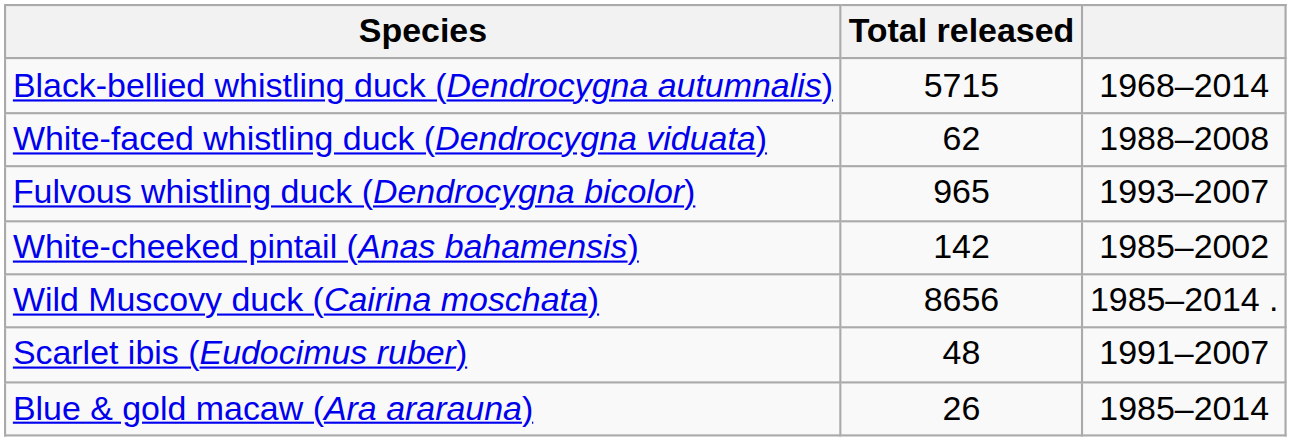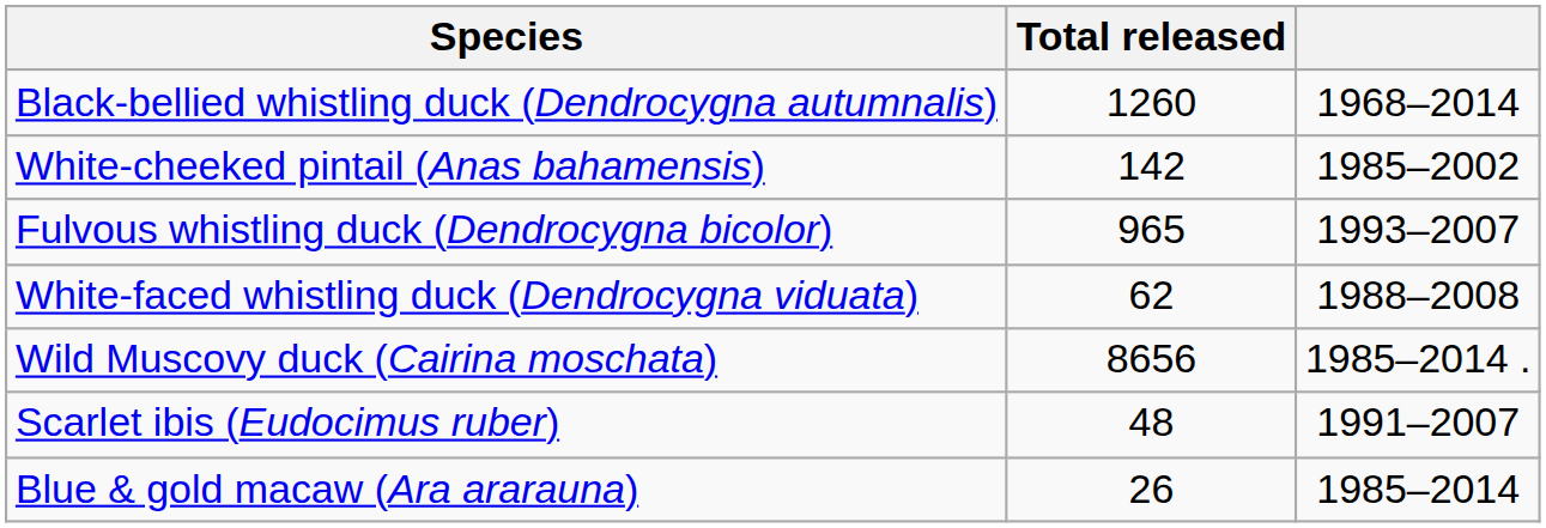 <table class="wikitable">
 <tr>
 <th>Species</th>
 <th>Total released</th>
 <th></th>
 </tr>
 <tr>
 <td align="left"><a href='#'>Black-bellied whistling duck (<em>Dendrocygna autumnalis</em>)</a></td>
-<td align="center">5715</td>
+<td align="center">1260</td>
 <td align="center">1968–2014</td>
 </tr>
 <tr>
-<td align="left"><a href='#'>White-faced whistling duck (<em>Dendrocygna viduata</em>)</a></td>
-<td align="center">62</td>
-<td align="center">1988–2008</td>
+<td align="left"><a href='#'>White-cheeked pintail (<em>Anas bahamensis</em>)</a></td>
+<td align="center">142</td>
+<td align="center">1985–2002</td>
 </tr>
 <tr>
 <td align="left"><a href='#'>Fulvous whistling duck (<em>Dendrocygna bicolor</em>)</a></td>
 <td align="center">965</td>
 <td align="center">1993–2007</td>
 </tr>
 <tr>
-<td align="left"><a href='#'>White-cheeked pintail (<em>Anas bahamensis</em>)</a></td>
-<td align="center">142</td>
-<td align="center">1985–2002</td>
+<td align="left"><a href='#'>White-faced whistling duck (<em>Dendrocygna viduata</em>)</a></td>
+<td align="center">62</td>
+<td align="center">1988–2008</td>
 </tr>
 <tr>
 <td align="left"><a href='#'>Wild Muscovy duck (<em>Cairina moschata</em>)</a></td>
 <td align="center">8656</td>
 <td align="center">1985–2014   .</td>
 </tr>
 <tr>
 <td align="left"><a href='#'>Scarlet ibis (<em>Eudocimus ruber</em>)</a></td>
 <td align="center">48</td>
 <td align="center">1991–2007</td>
 </tr>
 <tr>
 <td align="left"><a href='#'>Blue & gold macaw (<em>Ara ararauna</em>)</a></td>
 <td align="center">26</td>
 <td align="center">1985–2014</td>
 </tr>
 </table>
